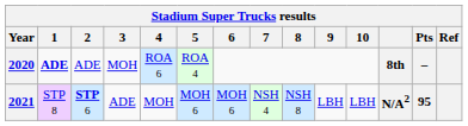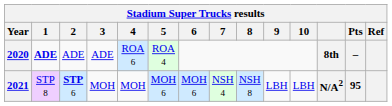 <table class="wikitable" style="text-align:center; font-size:80%">
 <tr>
 <th colspan=45><a href='#'>Stadium Super Trucks</a> results</th>
 </tr>
 <tr>
 <th>Year</th>
 <th>1</th>
 <th>2</th>
 <th>3</th>
 <th>4</th>
 <th>5</th>
 <th>6</th>
 <th>7</th>
 <th>8</th>
 <th>9</th>
 <th>10</th>
 <th></th>
 <th>Pts</th>
 <th>Ref</th>
 </tr>
 <tr>
 <th><a href='#'>2020</a></th>
 <td><strong><a href='#'>ADE</a></strong></td>
 <td><a href='#'>ADE</a></td>
-<td><a href='#'>MOH</a></td>
+<td><a href='#'>ADE</a></td>
 <td style="background:#CFEAFF;"><a href='#'>ROA</a><br><small>6</small></td>
 <td style="background:#DFFFDF;"><a href='#'>ROA</a><br><small>4</small></td>
 <td colspan=5></td>
 <th>8th</th>
 <th>–</th>
 <th></th>
 </tr>
 <tr>
 <th><a href='#'>2021</a></th>
 <td style="background:#EFCFFF;"><a href='#'>STP</a><br><small>8</small></td>
 <td style="background:#CFEAFF;"><strong><a href='#'>STP</a></strong><br><small>6</small></td>
-<td><a href='#'>ADE</a></td>
+<td><a href='#'>MOH</a></td>
 <td><a href='#'>MOH</a></td>
 <td style="background:#CFEAFF;"><a href='#'>MOH</a><br><small>6</small></td>
 <td style="background:#CFEAFF;"><a href='#'>MOH</a><br><small>6</small></td>
 <td style="background:#DFFFDF;"><a href='#'>NSH</a><br><small>4</small></td>
 <td style="background:#CFEAFF;"><a href='#'>NSH</a><br><small>8</small></td>
 <td><a href='#'>LBH</a></td>
 <td><a href='#'>LBH</a></td>
 <th>N/A<sup>2</sup></th>
 <th>95</th>
 <th></th>
 </tr>
 </table>
